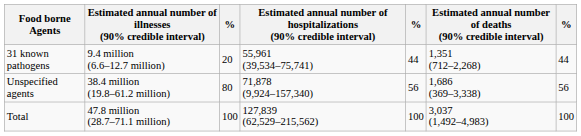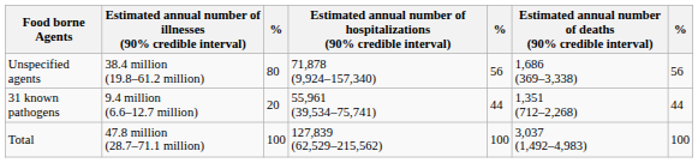 <table class="wikitable">
 <tr>
 <th>Food borne Agents</th>
 <th>Estimated annual number of illnesses<br>(90% credible interval)</th>
 <th>%</th>
 <th>Estimated annual number of hospitalizations<br>(90% credible interval)</th>
 <th>%</th>
 <th>Estimated annual number of deaths<br>(90% credible interval)</th>
 <th>%</th>
 </tr>
 <tr>
+<td>Unspecified agents</td>
+<td>38.4 million<br>(19.8–61.2 million)</td>
+<td>80</td>
+<td>71,878<br>(9,924–157,340)</td>
+<td>56</td>
+<td>1,686<br>(369–3,338)</td>
+<td>56</td>
+</tr>
+<tr>
 <td>31 known pathogens</td>
 <td>9.4 million<br>(6.6–12.7 million)</td>
 <td>20</td>
 <td>55,961<br>(39,534–75,741)</td>
 <td>44</td>
 <td>1,351<br>(712–2,268)</td>
 <td>44</td>
-</tr>
-<tr>
-<td>Unspecified agents</td>
-<td>38.4 million<br>(19.8–61.2 million)</td>
-<td>80</td>
-<td>71,878<br>(9,924–157,340)</td>
-<td>56</td>
-<td>1,686<br>(369–3,338)</td>
-<td>56</td>
 </tr>
 <tr>
 <td>Total</td>
 <td>47.8 million<br>(28.7–71.1 million)</td>
 <td>100</td>
 <td>127,839<br>(62,529–215,562)</td>
 <td>100</td>
 <td>3,037<br>(1,492–4,983)</td>
 <td>100</td>
 </tr>
 </table>
